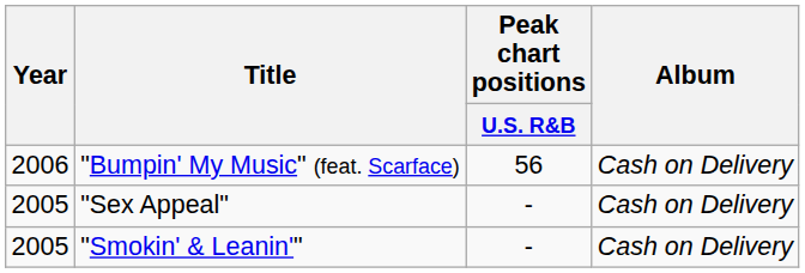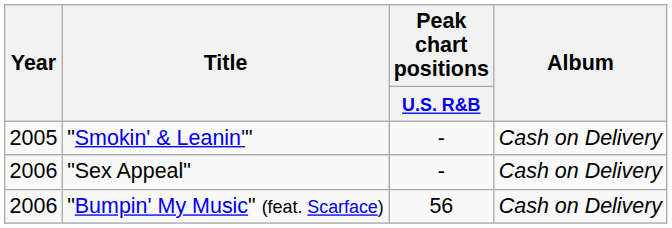 <table class="wikitable">
 <tr>
 <th rowspan=2>Year</th>
 <th rowspan=2>Title</th>
 <th colspan=1>Peak chart positions</th>
 <th rowspan=2>Album</th>
 </tr>
 <tr>
 <th width=45><small><a href='#'>U.S. R&B</a></small></th>
 </tr>
 <tr>
+<td>2005</td>
+<td>"<a href='#'>Smokin' & Leanin'</a>"</td>
+<td align=center>-</td>
+<td><em>Cash on Delivery</em></td>
+</tr>
+<tr>
+<td>2006</td>
+<td>"Sex Appeal"</td>
+<td align=center>-</td>
+<td><em>Cash on Delivery</em></td>
+</tr>
+<tr>
 <td>2006</td>
 <td>"<a href='#'>Bumpin' My Music</a>" <small>(feat. <a href='#'>Scarface</a>)</small></td>
 <td align=center>56</td>
 <td><em>Cash on Delivery</em></td>
 </tr>
-<tr>
-<td>2005</td>
-<td>"Sex Appeal"</td>
-<td align=center>-</td>
-<td><em>Cash on Delivery</em></td>
-</tr>
-<tr>
-<td>2005</td>
-<td>"<a href='#'>Smokin' & Leanin'</a>"</td>
-<td align=center>-</td>
-<td><em>Cash on Delivery</em></td>
-</tr>
 </table>
